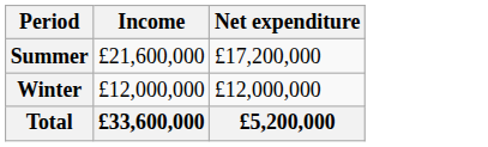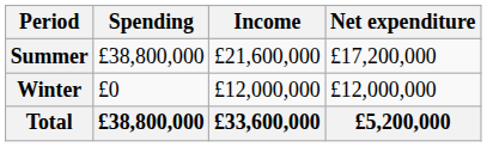 <table class="sortable wikitable plainrowheaders" style="text-align:center; text-align:left">
 <tr>
 <th scope="col">Period</th>
+<th scope="col">Spending</th>
 <th scope="col">Income</th>
 <th scope="col">Net expenditure</th>
 </tr>
 <tr>
 <th scope=row>Summer</th>
+<td> £38,800,000</td>
 <td> £21,600,000</td>
 <td> £17,200,000</td>
 </tr>
 <tr>
 <th scope=row>Winter</th>
+<td> £0</td>
 <td> £12,000,000</td>
 <td> £12,000,000</td>
 </tr>
 <tr>
 <th scope=row><strong>Total</strong></th>
+<th> £38,800,000</th>
 <th> £33,600,000</th>
 <th> £5,200,000</th>
 </tr>
 </table>
